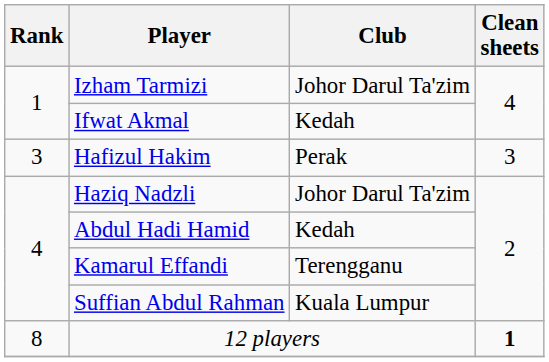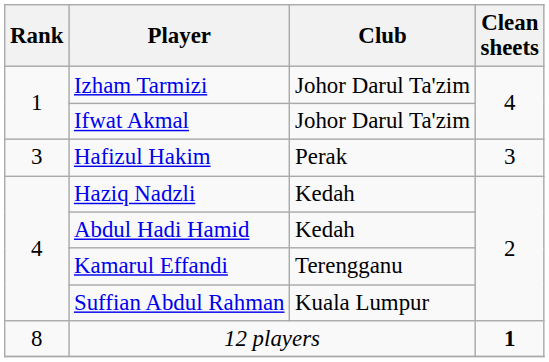 <table class="wikitable" style="text-align:center">
 <tr>
 <th>Rank</th>
 <th>Player</th>
 <th>Club</th>
 <th>Clean <br> sheets</th>
 </tr>
 <tr>
 <td rowspan=2>1</td>
 <td align="left"> <a href='#'>Izham Tarmizi</a></td>
 <td align="left">Johor Darul Ta'zim</td>
 <td rowspan=2>4</td>
 </tr>
 <tr>
 <td align="left"> <a href='#'>Ifwat Akmal</a></td>
-<td align="left">Kedah</td>
+<td align="left">Johor Darul Ta'zim</td>
 </tr>
 <tr>
 <td rowspan=1>3</td>
 <td align="left"> <a href='#'>Hafizul Hakim</a></td>
 <td align="left">Perak</td>
 <td rowspan=1>3</td>
 </tr>
 <tr>
 <td rowspan=4>4</td>
 <td align="left"> <a href='#'>Haziq Nadzli</a></td>
-<td align="left">Johor Darul Ta'zim</td>
+<td align="left">Kedah</td>
 <td rowspan=4>2</td>
 </tr>
 <tr>
 <td align="left"> <a href='#'>Abdul Hadi Hamid</a></td>
 <td align="left">Kedah</td>
 </tr>
 <tr>
 <td align="left"> <a href='#'>Kamarul Effandi</a></td>
 <td align="left">Terengganu</td>
 </tr>
 <tr>
 <td align="left"> <a href='#'>Suffian Abdul Rahman</a></td>
 <td align="left">Kuala Lumpur</td>
 </tr>
 <tr>
 <td>8</td>
 <td colspan=2><em>12 players</em></td>
 <td><strong>1</strong></td>
 </tr>
 <tr>
 </tr>
 </table>
